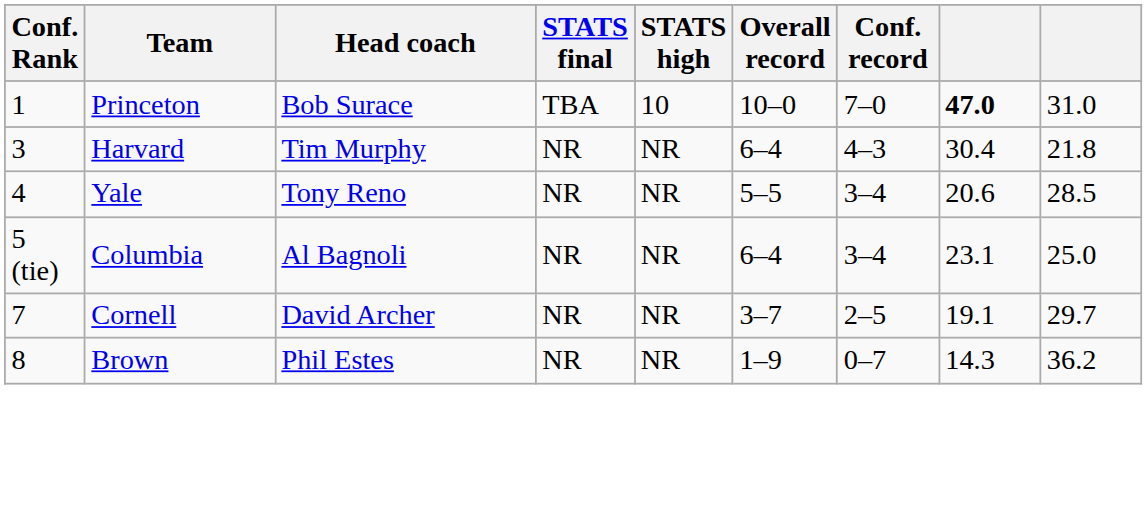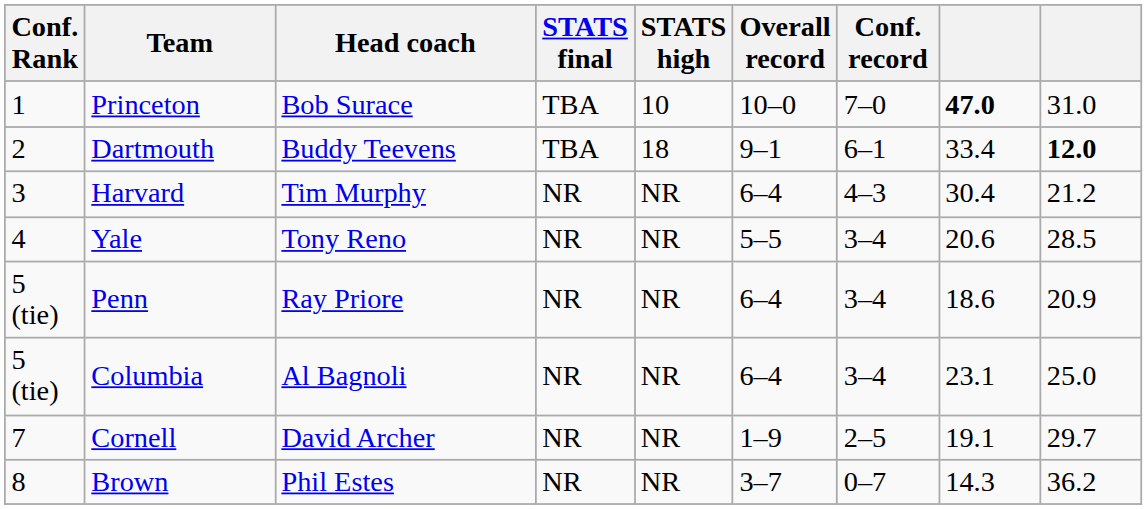 <table class="sortable wikitable">
 <tr>
 <th width="25">Conf. Rank</th>
 <th width="100">Team</th>
 <th width="140">Head coach</th>
 <th width="25"><a href='#'>STATS</a> final</th>
 <th width="25">STATS high</th>
 <th width="50">Overall record</th>
 <th width="50">Conf. record</th>
 <th width="50"></th>
 <th width="50"></th>
 </tr>
 <tr align="left" bgcolor="">
 <td>1</td>
 <td><a href='#'>Princeton</a></td>
 <td><a href='#'>Bob Surace</a></td>
 <td>TBA</td>
 <td>10</td>
 <td>10–0</td>
 <td>7–0</td>
 <td><strong>47.0</strong></td>
 <td>31.0</td>
 </tr>
 <tr align="left" bgcolor="">
+<td>2</td>
+<td><a href='#'>Dartmouth</a></td>
+<td><a href='#'>Buddy Teevens</a></td>
+<td>TBA</td>
+<td>18</td>
+<td>9–1</td>
+<td>6–1</td>
+<td>33.4</td>
+<td><strong>12.0</strong></td>
+</tr>
+<tr align="left" bgcolor="">
 <td>3</td>
 <td><a href='#'>Harvard</a></td>
 <td><a href='#'>Tim Murphy</a></td>
 <td>NR</td>
 <td>NR</td>
 <td>6–4</td>
 <td>4–3</td>
 <td>30.4</td>
-<td>21.8</td>
+<td>21.2</td>
 </tr>
 <tr align="left" bgcolor="">
 <td>4</td>
 <td><a href='#'>Yale</a></td>
 <td><a href='#'>Tony Reno</a></td>
 <td>NR</td>
 <td>NR</td>
 <td>5–5</td>
 <td>3–4</td>
 <td>20.6</td>
 <td>28.5</td>
+</tr>
+<tr align="left" bgcolor="">
+<td>5 (tie)</td>
+<td><a href='#'>Penn</a></td>
+<td><a href='#'>Ray Priore</a></td>
+<td>NR</td>
+<td>NR</td>
+<td>6–4</td>
+<td>3–4</td>
+<td>18.6</td>
+<td>20.9</td>
 </tr>
 <tr align="left" bgcolor="">
 <td>5 (tie)</td>
 <td><a href='#'>Columbia</a></td>
 <td><a href='#'>Al Bagnoli</a></td>
 <td>NR</td>
 <td>NR</td>
 <td>6–4</td>
 <td>3–4</td>
 <td>23.1</td>
 <td>25.0</td>
 </tr>
 <tr align="left" bgcolor="">
 <td>7</td>
 <td><a href='#'>Cornell</a></td>
 <td><a href='#'>David Archer</a></td>
 <td>NR</td>
 <td>NR</td>
-<td>3–7</td>
+<td>1–9</td>
 <td>2–5</td>
 <td>19.1</td>
 <td>29.7</td>
 </tr>
 <tr align="left" bgcolor="">
 <td>8</td>
 <td><a href='#'>Brown</a></td>
 <td><a href='#'>Phil Estes</a></td>
 <td>NR</td>
 <td>NR</td>
-<td>1–9</td>
+<td>3–7</td>
 <td>0–7</td>
 <td>14.3</td>
 <td>36.2</td>
 </tr>
 </table>
